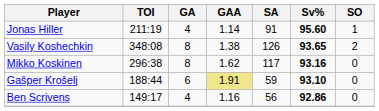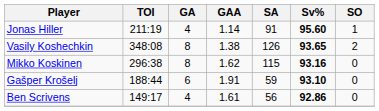 <table class="wikitable sortable" style="text-align:center;">
 <tr>
 <th style="width:170px;">Player</th>
 <th style="width:60px;">TOI</th>
 <th style="width:50px;">GA</th>
 <th style="width:60px;">GAA</th>
 <th style="width:50px;">SA</th>
 <th style="width:60px;">Sv%</th>
 <th style="width:50px;">SO</th>
 </tr>
 <tr>
 <td style="text-align:left;"> <a href='#'>Jonas Hiller</a></td>
 <td>211:19</td>
 <td>4</td>
 <td>1.14</td>
 <td>91</td>
 <td><strong>95.60</strong></td>
 <td>1</td>
 </tr>
 <tr>
 <td style="text-align:left;"> <a href='#'>Vasily Koshechkin</a></td>
 <td>348:08</td>
 <td>8</td>
 <td>1.38</td>
 <td>126</td>
 <td><strong>93.65</strong></td>
 <td>2</td>
 </tr>
 <tr>
 <td style="text-align:left;"> <a href='#'>Mikko Koskinen</a></td>
 <td>296:38</td>
 <td>8</td>
 <td>1.62</td>
-<td>117</td>
+<td>115</td>
 <td><strong>93.16</strong></td>
 <td>0</td>
 </tr>
 <tr>
 <td style="text-align:left;"> <a href='#'>Gašper Krošelj</a></td>
 <td>188:44</td>
 <td>6</td>
-<td style="background: khaki;">1.91</td>
+<td>1.91</td>
 <td>59</td>
 <td><strong>93.10</strong></td>
 <td>0</td>
 </tr>
 <tr>
 <td style="text-align:left;"> <a href='#'>Ben Scrivens</a></td>
 <td>149:17</td>
 <td>4</td>
-<td>1.16</td>
+<td>1.61</td>
 <td>56</td>
 <td><strong>92.86</strong></td>
 <td>0</td>
 </tr>
 <tr>
 </tr>
 </table>
